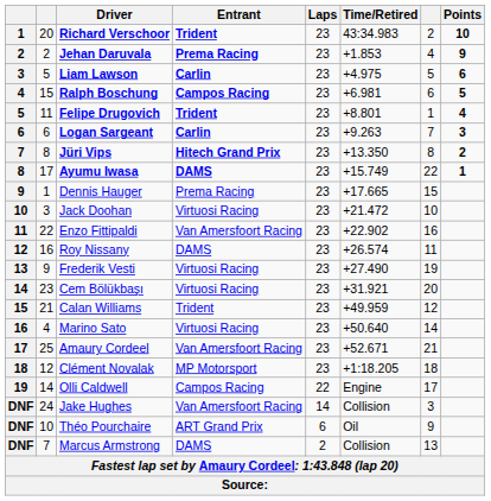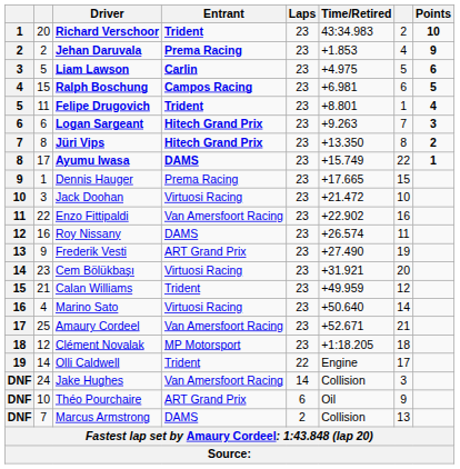 <table class="wikitable" style="font-size:85%">
 <tr>
 <th scope="col"></th>
 <th scope="col"></th>
 <th scope="col">Driver</th>
 <th scope="col">Entrant</th>
 <th scope="col">Laps</th>
 <th scope="col">Time/Retired</th>
 <th scope="col"></th>
 <th scope="col">Points</th>
 </tr>
 <tr>
 <th>1</th>
 <td align="center">20</td>
 <td><strong> <a href='#'>Richard Verschoor</a></strong></td>
 <td><a href='#'><strong>Trident</strong></a></td>
 <td align="center">23</td>
 <td>43:34.983</td>
 <td align="center">2</td>
 <td align="center"><strong>10</strong></td>
 </tr>
 <tr>
 <th>2</th>
 <td align="center">2</td>
 <td><strong> <a href='#'>Jehan Daruvala</a></strong></td>
 <td><a href='#'><strong>Prema Racing</strong></a></td>
 <td align="center">23</td>
 <td>+1.853</td>
 <td align="center">4</td>
 <td align="center"><strong>9</strong></td>
 </tr>
 <tr>
 <th>3</th>
 <td align="center">5</td>
 <td><strong> <a href='#'>Liam Lawson</a></strong></td>
 <td><a href='#'><strong>Carlin</strong></a></td>
 <td align="center">23</td>
 <td>+4.975</td>
 <td align="center">5</td>
 <td align="center"><strong>6</strong></td>
 </tr>
 <tr>
 <th>4</th>
 <td align="center">15</td>
 <td><strong> <a href='#'>Ralph Boschung</a></strong></td>
 <td><strong><a href='#'>Campos Racing</a></strong></td>
 <td align="center">23</td>
 <td>+6.981</td>
 <td align="center">6</td>
 <td align="center"><strong>5</strong></td>
 </tr>
 <tr>
 <th>5</th>
 <td align="center">11</td>
 <td><strong> <a href='#'>Felipe Drugovich</a></strong></td>
 <td><a href='#'><strong>Trident</strong></a></td>
 <td align="center">23</td>
 <td>+8.801</td>
 <td align="center">1</td>
 <td align="center"><strong>4</strong></td>
 </tr>
 <tr>
 <th>6</th>
 <td align="center">6</td>
 <td><strong> <a href='#'>Logan Sargeant</a></strong></td>
-<td><a href='#'><strong>Carlin</strong></a></td>
+<td><strong><a href='#'>Hitech Grand Prix</a></strong></td>
 <td align="center">23</td>
 <td>+9.263</td>
 <td align="center">7</td>
 <td align="center"><strong>3</strong></td>
 </tr>
 <tr>
 <th>7</th>
 <td align="center">8</td>
 <td><strong> <a href='#'>Jüri Vips</a></strong></td>
 <td><strong><a href='#'>Hitech Grand Prix</a></strong></td>
 <td align="center">23</td>
 <td>+13.350</td>
 <td align="center">8</td>
 <td align="center"><strong>2</strong></td>
 </tr>
 <tr>
 <th>8</th>
 <td align="center">17</td>
 <td><strong> <a href='#'>Ayumu Iwasa</a></strong></td>
 <td><strong><a href='#'>DAMS</a></strong></td>
 <td align="center">23</td>
 <td>+15.749</td>
 <td align="center">22</td>
 <td align="center"><strong>1</strong></td>
 </tr>
 <tr>
 <th>9</th>
 <td align="center">1</td>
 <td> <a href='#'>Dennis Hauger</a></td>
 <td><a href='#'>Prema Racing</a></td>
 <td align="center">23</td>
 <td>+17.665</td>
 <td align="center">15</td>
 <td align="center"></td>
 </tr>
 <tr>
 <th>10</th>
 <td align="center">3</td>
 <td> <a href='#'>Jack Doohan</a></td>
 <td><a href='#'>Virtuosi Racing</a></td>
 <td align="center">23</td>
 <td>+21.472</td>
 <td align="center">10</td>
 <td align="center"></td>
 </tr>
 <tr>
 <th>11</th>
 <td align="center">22</td>
 <td> <a href='#'>Enzo Fittipaldi</a></td>
 <td><a href='#'>Van Amersfoort Racing</a></td>
 <td align="center">23</td>
 <td>+22.902</td>
 <td align="center">16</td>
 <td align="center"></td>
 </tr>
 <tr>
 <th>12</th>
 <td align="center">16</td>
 <td> <a href='#'>Roy Nissany</a></td>
 <td><a href='#'>DAMS</a></td>
 <td align="center">23</td>
 <td>+26.574</td>
 <td align="center">11</td>
 <td></td>
 </tr>
 <tr>
 <th>13</th>
 <td align="center">9</td>
 <td> <a href='#'>Frederik Vesti</a></td>
-<td><a href='#'>Virtuosi Racing</a></td>
+<td><a href='#'>ART Grand Prix</a></td>
 <td align="center">23</td>
 <td>+27.490</td>
 <td align="center">19</td>
 <td></td>
 </tr>
 <tr>
 <th>14</th>
 <td align="center">23</td>
 <td> <a href='#'>Cem Bölükbaşı</a></td>
 <td><a href='#'>Virtuosi Racing</a></td>
 <td align="center">23</td>
 <td>+31.921</td>
 <td align="center">20</td>
 <td></td>
 </tr>
 <tr>
 <th>15</th>
 <td align="center">21</td>
 <td> <a href='#'>Calan Williams</a></td>
 <td><a href='#'>Trident</a></td>
 <td align="center">23</td>
 <td>+49.959</td>
 <td align="center">12</td>
 <td align="center"></td>
 </tr>
 <tr>
 <th>16</th>
 <td align="center">4</td>
 <td> <a href='#'>Marino Sato</a></td>
 <td><a href='#'>Virtuosi Racing</a></td>
 <td align="center">23</td>
 <td>+50.640</td>
 <td align="center">14</td>
 <td></td>
 </tr>
 <tr>
 <th>17</th>
 <td align="center">25</td>
 <td> <a href='#'>Amaury Cordeel</a></td>
 <td><a href='#'>Van Amersfoort Racing</a></td>
 <td align="center">23</td>
 <td>+52.671</td>
 <td align="center">21</td>
 <td></td>
 </tr>
 <tr>
 <th>18</th>
 <td align="center">12</td>
 <td> <a href='#'>Clément Novalak</a></td>
 <td><a href='#'>MP Motorsport</a></td>
 <td align="center">23</td>
 <td>+1:18.205</td>
 <td align="center">18</td>
 <td></td>
 </tr>
 <tr>
 <th>19</th>
 <td align="center">14</td>
 <td> <a href='#'>Olli Caldwell</a></td>
-<td><a href='#'>Campos Racing</a></td>
+<td><a href='#'>Trident</a></td>
 <td align="center">22</td>
 <td>Engine</td>
 <td align="center">17</td>
 <td align="center"></td>
 </tr>
 <tr>
 <th>DNF</th>
 <td align="center">24</td>
 <td> <a href='#'>Jake Hughes</a></td>
 <td><a href='#'>Van Amersfoort Racing</a></td>
 <td align="center">14</td>
 <td>Collision</td>
 <td align="center">3</td>
 <td align="center"></td>
 </tr>
 <tr>
 <th>DNF</th>
 <td align="center">10</td>
 <td> <a href='#'>Théo Pourchaire</a></td>
 <td><a href='#'>ART Grand Prix</a></td>
 <td align="center">6</td>
 <td>Oil</td>
 <td align="center">9</td>
 <td></td>
 </tr>
 <tr>
 <th>DNF</th>
 <td align="center">7</td>
 <td> <a href='#'>Marcus Armstrong</a></td>
 <td><a href='#'>DAMS</a></td>
 <td align="center">2</td>
 <td>Collision</td>
 <td align="center">13</td>
 <td></td>
 </tr>
 <tr>
 <th colspan="8"><em>Fastest lap set by</em> <strong> <a href='#'>Amaury Cordeel</a><strong><em>: 1:43.848 (lap 20)<em></th>
 </tr>
 <tr>
 <th colspan="8">Source:</th>
 </tr>
 </table>
